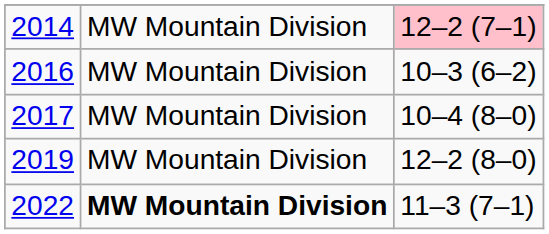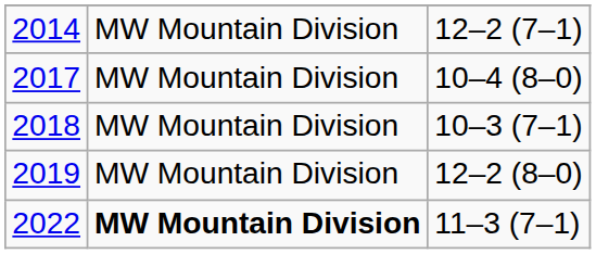 <table class="wikitable">
 <tr>
 </tr>
 <tr>
 <td><a href='#'>2014</a></td>
 <td>MW Mountain Division</td>
-<td style="background: pink;">12–2 (7–1)</td>
-</tr>
-<tr>
-<td><a href='#'>2016</a></td>
-<td>MW Mountain Division</td>
-<td>10–3 (6–2)</td>
+<td>12–2 (7–1)</td>
 </tr>
 <tr>
 <td><a href='#'>2017</a></td>
 <td>MW Mountain Division</td>
 <td>10–4 (8–0)</td>
+</tr>
+<tr>
+<td><a href='#'>2018</a></td>
+<td>MW Mountain Division</td>
+<td>10–3 (7–1)</td>
 </tr>
 <tr>
 <td><a href='#'>2019</a></td>
 <td>MW Mountain Division</td>
 <td>12–2 (8–0)</td>
 </tr>
 <tr>
 <td><a href='#'>2022</a></td>
 <td><strong>MW Mountain Division</strong></td>
 <td>11–3 (7–1)</td>
 </tr>
 </table>
